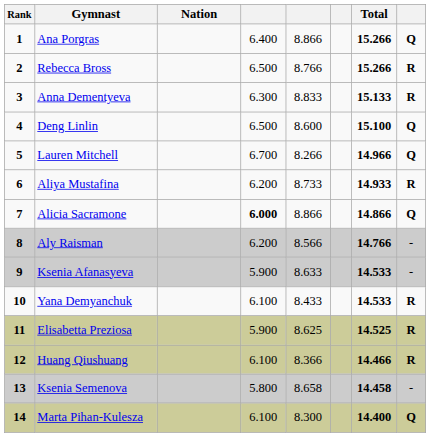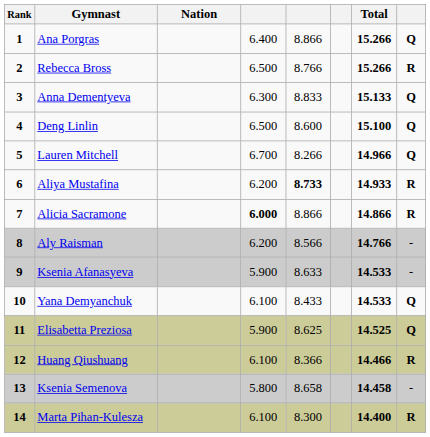 <table class="wikitable sortable" style="text-align:center; font-size:100%">
 <tr>
 <th scope="col"  style="width:15px;"><small>Rank</small></th>
 <th scope="col"  style="width:150px;">Gymnast</th>
 <th scope="col"  style="width:100px;">Nation</th>
 <th scope="col"  style="width:50px;"><small></small></th>
 <th scope="col"  style="width:50px;"><small></small></th>
 <th scope="col"  style="width:20px;"><small></small></th>
 <th scope="col"  style="width:50px;">Total</th>
 <th scope="col"  style="width:30px;"><small></small></th>
 </tr>
 <tr>
 <td scope=row style="text-align:center"><strong>1</strong></td>
 <td height="30" style="text-align:left;"><a href='#'>Ana Porgras</a></td>
 <td style="text-align:left;"><small></small></td>
 <td>6.400</td>
 <td>8.866</td>
 <td></td>
 <td><strong>15.266</strong></td>
 <td><strong>Q</strong></td>
 </tr>
 <tr>
 <td scope=row style="text-align:center"><strong>2</strong></td>
 <td height="30" align=left><a href='#'>Rebecca Bross</a></td>
 <td style="text-align:left;"><small></small></td>
 <td>6.500</td>
 <td>8.766</td>
 <td></td>
 <td><strong>15.266</strong></td>
 <td><strong>R</strong></td>
 </tr>
 <tr>
 <td scope=row style="text-align:center"><strong>3</strong></td>
 <td height="30" style="text-align:left;"><a href='#'>Anna Dementyeva</a></td>
 <td style="text-align:left;"><small></small></td>
 <td>6.300</td>
 <td>8.833</td>
 <td></td>
 <td><strong>15.133</strong></td>
-<td><strong>R</strong></td>
+<td><strong>Q</strong></td>
 </tr>
 <tr>
 <td scope=row style="text-align:center"><strong>4</strong></td>
 <td height="30" align=left><a href='#'>Deng Linlin</a></td>
 <td style="text-align:left;"><small></small></td>
 <td>6.500</td>
 <td>8.600</td>
 <td></td>
 <td><strong>15.100</strong></td>
 <td><strong>Q</strong></td>
 </tr>
 <tr>
 <td scope=row style="text-align:center"><strong>5</strong></td>
 <td height="30" align=left><a href='#'>Lauren Mitchell</a></td>
 <td style="text-align:left;"><small></small></td>
 <td>6.700</td>
 <td>8.266</td>
 <td></td>
 <td><strong>14.966</strong></td>
 <td><strong>Q</strong></td>
 </tr>
 <tr>
 <td scope=row style="text-align:center"><strong>6</strong></td>
 <td height="30" align=left><a href='#'>Aliya Mustafina</a></td>
 <td style="text-align:left;"><small></small></td>
 <td>6.200</td>
-<td>8.733</td>
+<td><strong>8.733</strong></td>
 <td></td>
 <td><strong>14.933</strong></td>
 <td><strong>R</strong></td>
 </tr>
 <tr>
 <td scope=row style="text-align:center"><strong>7</strong></td>
 <td height="30" align=left><a href='#'>Alicia Sacramone</a></td>
 <td style="text-align:left;"><small></small></td>
 <td><strong>6.000</strong></td>
 <td>8.866</td>
 <td></td>
 <td><strong>14.866</strong></td>
-<td><strong>Q</strong></td>
+<td><strong>R</strong></td>
 </tr>
 <tr style="background:#cccccc;">
 <td scope=row style="text-align:center"><strong>8</strong></td>
 <td height="30" align=left><a href='#'>Aly Raisman</a></td>
 <td style="text-align:left;"><small></small></td>
 <td>6.200</td>
 <td>8.566</td>
 <td></td>
 <td><strong>14.766</strong></td>
 <td>-</td>
 </tr>
 <tr style="background:#cccccc;">
 <td scope=row style="text-align:center"><strong>9</strong></td>
 <td height="30" align=left><a href='#'>Ksenia Afanasyeva</a></td>
 <td style="text-align:left;"><small></small></td>
 <td>5.900</td>
 <td>8.633</td>
 <td></td>
 <td><strong>14.533</strong></td>
 <td>-</td>
 </tr>
 <tr>
 <td scope=row style="text-align:center"><strong>10</strong></td>
 <td height="30" align=left><a href='#'>Yana Demyanchuk</a></td>
 <td style="text-align:left;"><small></small></td>
 <td>6.100</td>
 <td>8.433</td>
 <td></td>
 <td><strong>14.533</strong></td>
-<td><strong>R</strong></td>
+<td><strong>Q</strong></td>
 </tr>
 <tr style="background:#cccc99;">
 <td scope=row style="text-align:center"><strong>11</strong></td>
 <td height="30" align=left><a href='#'>Elisabetta Preziosa</a></td>
 <td style="text-align:left;"><small></small></td>
 <td>5.900</td>
 <td>8.625</td>
 <td></td>
 <td><strong>14.525</strong></td>
-<td><strong>R</strong></td>
+<td><strong>Q</strong></td>
 </tr>
 <tr style="background:#cccc99;">
 <td scope=row style="text-align:center"><strong>12</strong></td>
 <td height="30" align=left><a href='#'>Huang Qiushuang</a></td>
 <td style="text-align:left;"><small></small></td>
 <td>6.100</td>
 <td>8.366</td>
 <td></td>
 <td><strong>14.466</strong></td>
 <td><strong>R</strong></td>
 </tr>
 <tr style="background:#cccccc;">
 <td scope=row style="text-align:center"><strong>13</strong></td>
 <td height="30" align=left><a href='#'>Ksenia Semenova</a></td>
 <td style="text-align:left;"><small></small></td>
 <td>5.800</td>
 <td>8.658</td>
 <td></td>
 <td><strong>14.458</strong></td>
 <td>-</td>
 </tr>
 <tr style="background:#cccc99;">
 <td scope=row style="text-align:center"><strong>14</strong></td>
 <td height="30" align=left><a href='#'>Marta Pihan-Kulesza</a></td>
 <td style="text-align:left;"><small></small></td>
 <td>6.100</td>
 <td>8.300</td>
 <td></td>
 <td><strong>14.400</strong></td>
-<td><strong>Q</strong></td>
+<td><strong>R</strong></td>
 </tr>
 </table>
